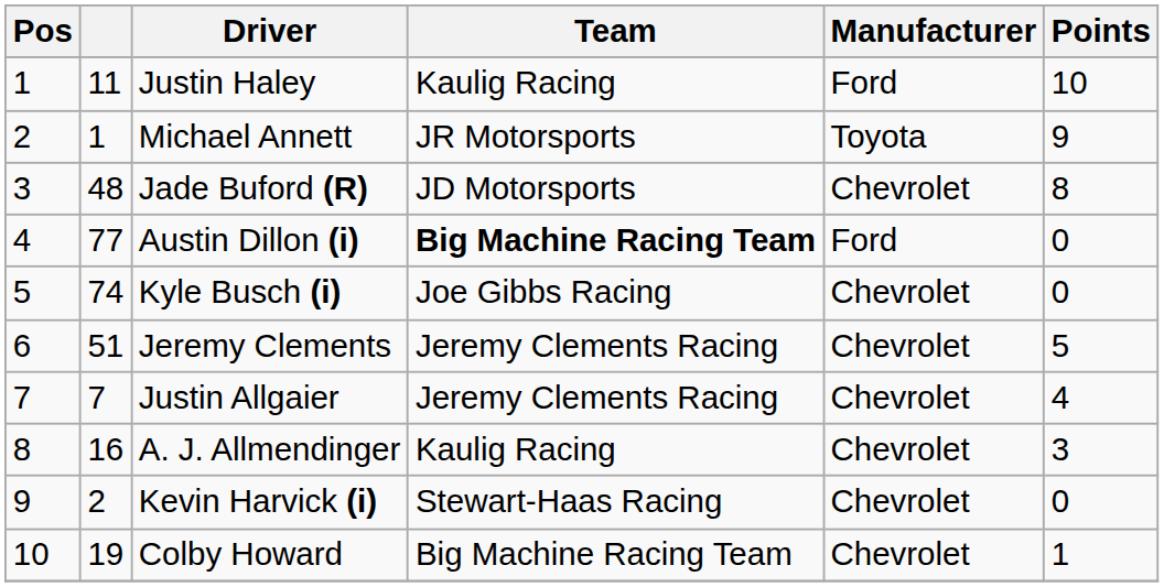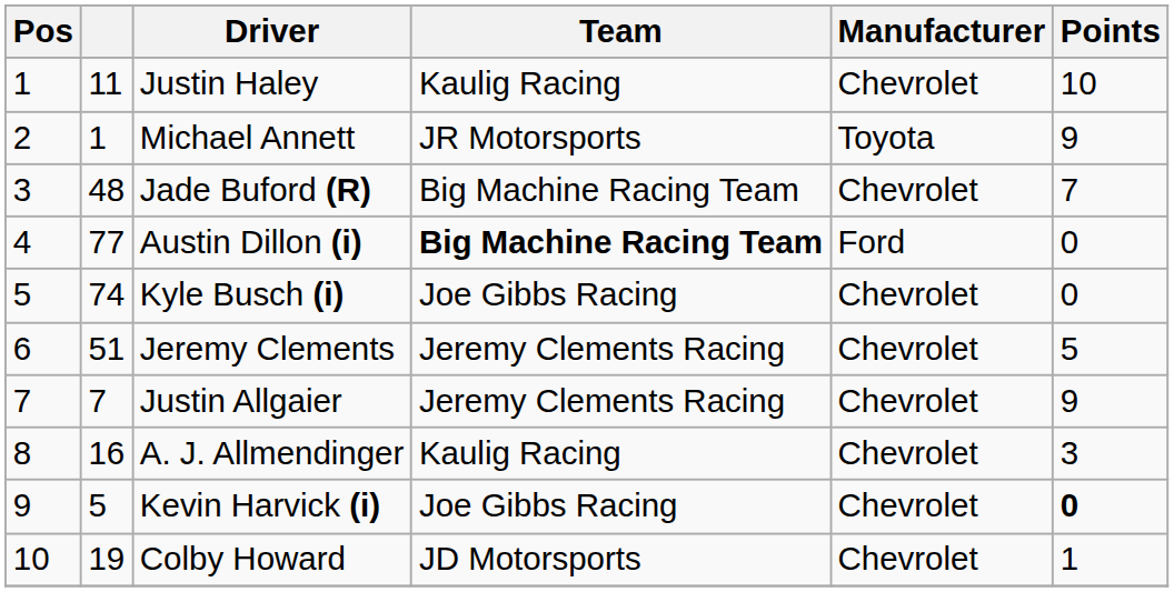 <table class="wikitable" style="font-size:98%">
 <tr>
 <th>Pos</th>
 <th></th>
 <th>Driver</th>
 <th>Team</th>
 <th>Manufacturer</th>
 <th>Points</th>
 </tr>
 <tr>
 <td>1</td>
 <td>11</td>
 <td>Justin Haley</td>
 <td>Kaulig Racing</td>
-<td>Ford</td>
+<td>Chevrolet</td>
 <td>10</td>
 </tr>
 <tr>
 <td>2</td>
 <td>1</td>
 <td>Michael Annett</td>
 <td>JR Motorsports</td>
 <td>Toyota</td>
 <td>9</td>
 </tr>
 <tr>
 <td>3</td>
 <td>48</td>
 <td>Jade Buford <strong>(R)</strong></td>
-<td>JD Motorsports</td>
+<td>Big Machine Racing Team</td>
 <td>Chevrolet</td>
-<td>8</td>
+<td>7</td>
 </tr>
 <tr>
 <td>4</td>
 <td>77</td>
 <td>Austin Dillon <strong>(i)</strong></td>
 <td><strong>Big Machine Racing Team</strong></td>
 <td>Ford</td>
 <td>0</td>
 </tr>
 <tr>
 <td>5</td>
 <td>74</td>
 <td>Kyle Busch <strong>(i)</strong></td>
 <td>Joe Gibbs Racing</td>
 <td>Chevrolet</td>
 <td>0</td>
 </tr>
 <tr>
 <td>6</td>
 <td>51</td>
 <td>Jeremy Clements</td>
 <td>Jeremy Clements Racing</td>
 <td>Chevrolet</td>
 <td>5</td>
 </tr>
 <tr>
 <td>7</td>
 <td>7</td>
 <td>Justin Allgaier</td>
 <td>Jeremy Clements Racing</td>
 <td>Chevrolet</td>
-<td>4</td>
+<td>9</td>
 </tr>
 <tr>
 <td>8</td>
 <td>16</td>
 <td>A. J. Allmendinger</td>
 <td>Kaulig Racing</td>
 <td>Chevrolet</td>
 <td>3</td>
 </tr>
 <tr>
 <td>9</td>
-<td>2</td>
+<td>5</td>
 <td>Kevin Harvick <strong>(i)</strong></td>
-<td>Stewart-Haas Racing</td>
+<td>Joe Gibbs Racing</td>
 <td>Chevrolet</td>
-<td>0</td>
+<td><strong>0</strong></td>
 </tr>
 <tr>
 <td>10</td>
 <td>19</td>
 <td>Colby Howard</td>
-<td>Big Machine Racing Team</td>
+<td>JD Motorsports</td>
 <td>Chevrolet</td>
 <td>1</td>
 </tr>
 <tr>
 </tr>
 </table>
